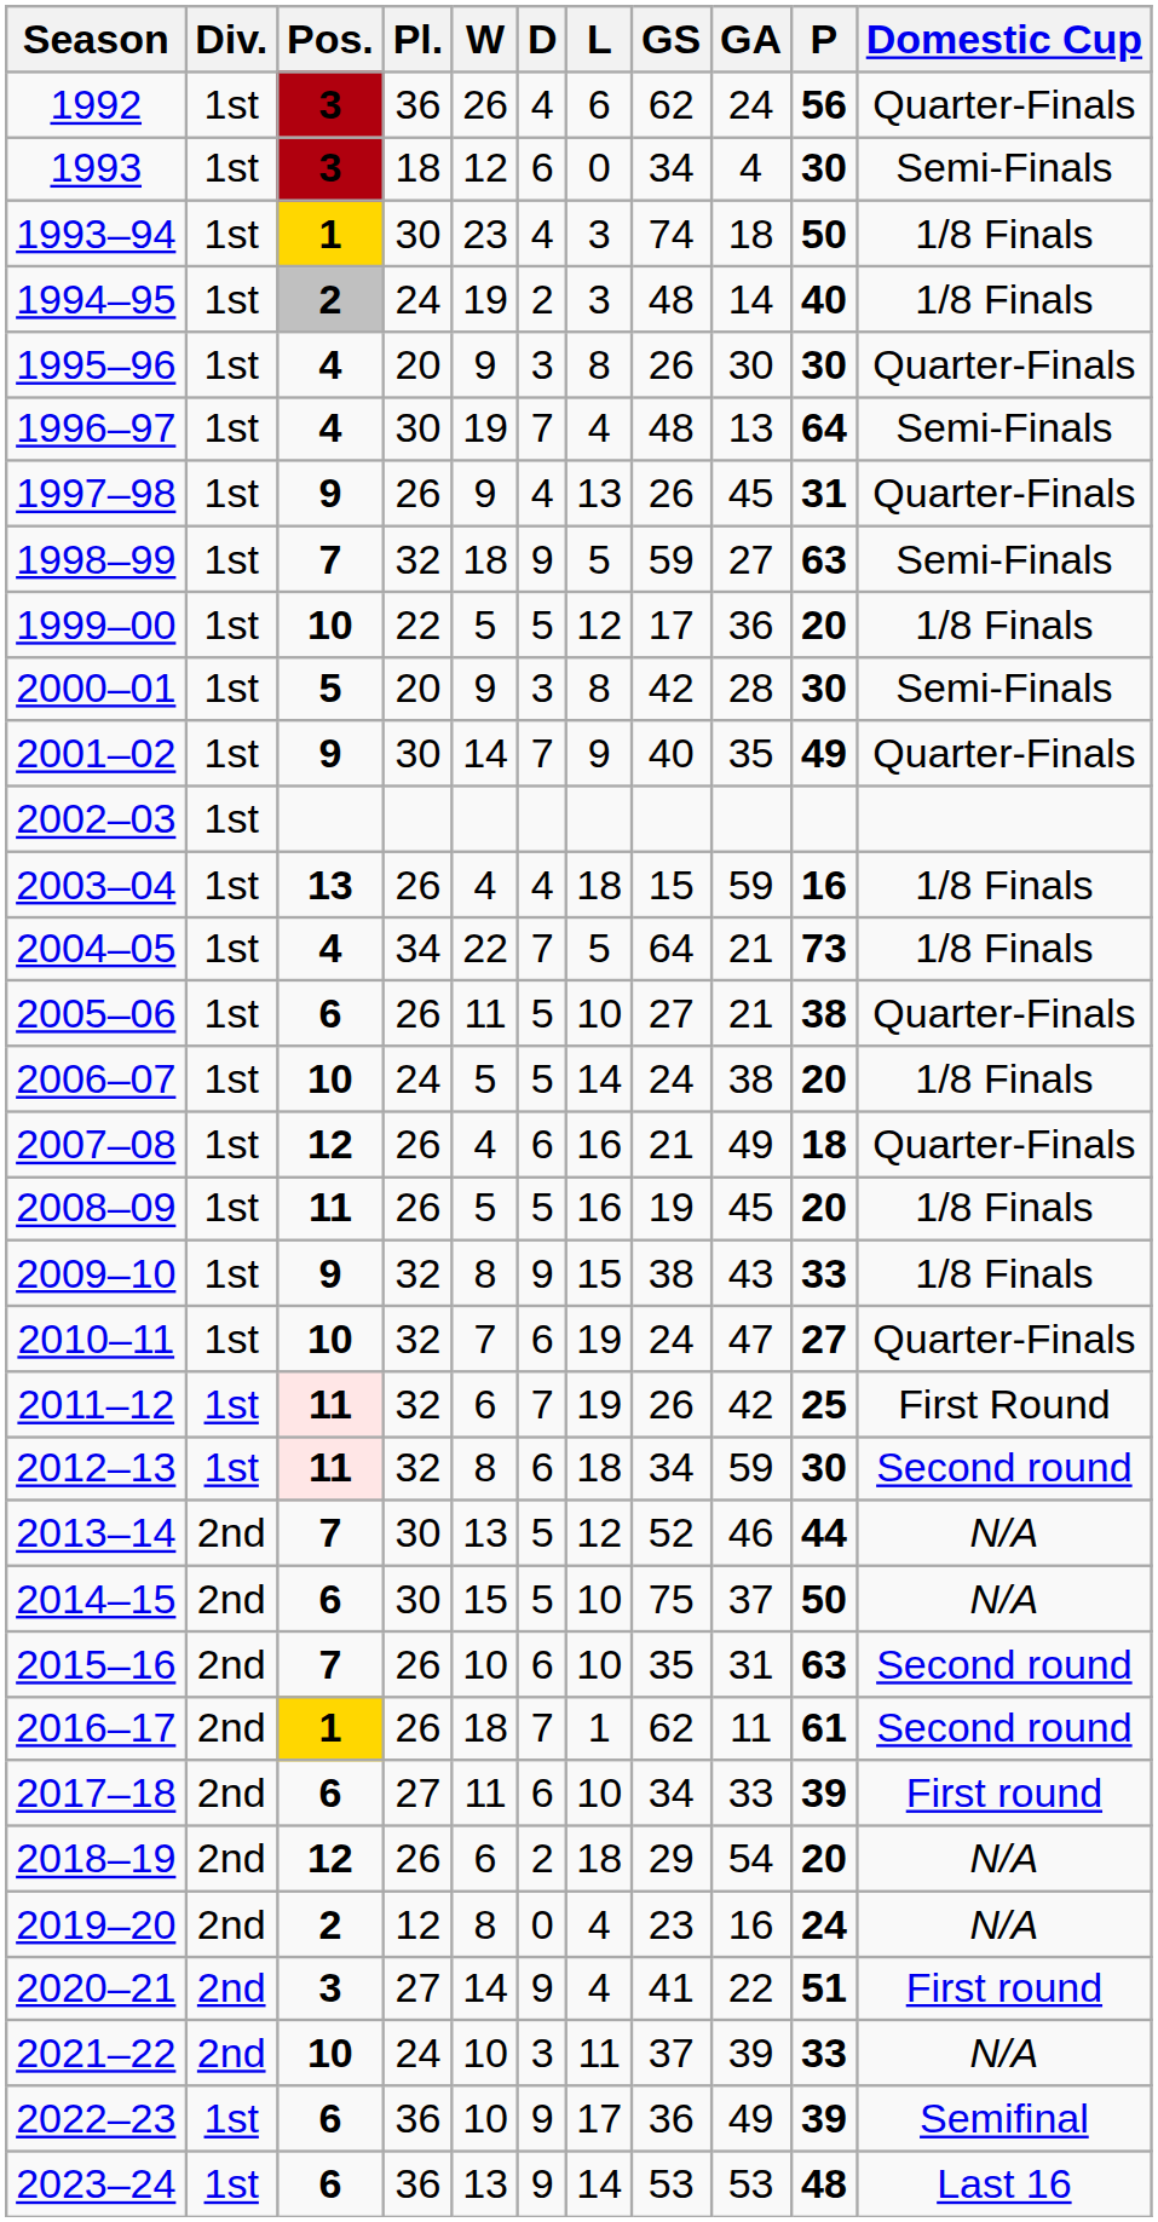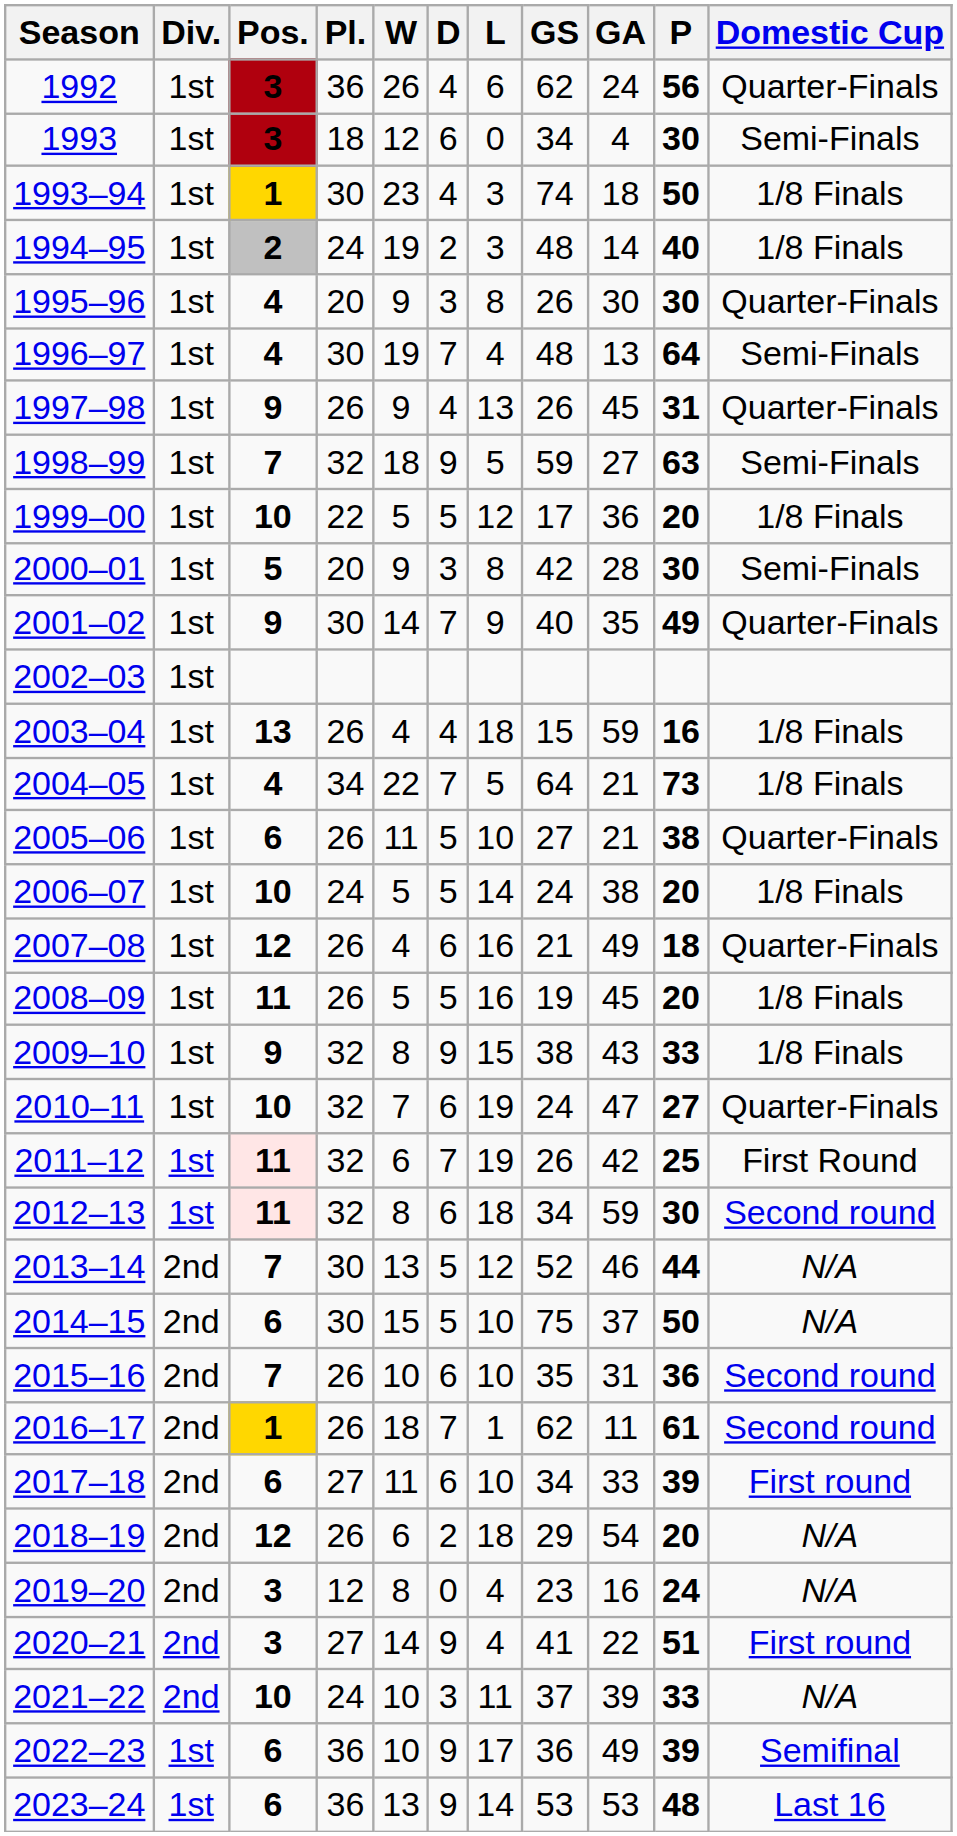 <table class="wikitable mw-collapsible mw-collapsed" align=center cellspacing="0" cellpadding="3" style="border:1px solid #AAAAAA;font-size:90%">
 <tr bgcolor="#efefef">
 <th>Season</th>
 <th>Div.</th>
 <th>Pos.</th>
 <th>Pl.</th>
 <th>W</th>
 <th>D</th>
 <th>L</th>
 <th>GS</th>
 <th>GA</th>
 <th>P</th>
 <th><a href='#'>Domestic Cup</a></th>
 </tr>
 <tr>
 <td align=center><a href='#'>1992</a></td>
 <td align=center>1st</td>
 <td align=center bgcolor=bronze><strong>3</strong></td>
 <td align=center>36</td>
 <td align=center>26</td>
 <td align=center>4</td>
 <td align=center>6</td>
 <td align=center>62</td>
 <td align=center>24</td>
 <td align=center><strong>56</strong></td>
 <td align=center>Quarter-Finals</td>
 </tr>
 <tr>
 <td align=center><a href='#'>1993</a></td>
 <td align=center>1st</td>
 <td align=center bgcolor=bronze><strong>3</strong></td>
 <td align=center>18</td>
 <td align=center>12</td>
 <td align=center>6</td>
 <td align=center>0</td>
 <td align=center>34</td>
 <td align=center>4</td>
 <td align=center><strong>30</strong></td>
 <td align=center>Semi-Finals</td>
 </tr>
 <tr>
 <td align=center><a href='#'>1993–94</a></td>
 <td align=center>1st</td>
 <td align=center bgcolor=gold><strong>1</strong></td>
 <td align=center>30</td>
 <td align=center>23</td>
 <td align=center>4</td>
 <td align=center>3</td>
 <td align=center>74</td>
 <td align=center>18</td>
 <td align=center><strong>50</strong></td>
 <td align=center>1/8 Finals</td>
 </tr>
 <tr>
 <td align=center><a href='#'>1994–95</a></td>
 <td align=center>1st</td>
 <td align=center bgcolor=silver><strong>2</strong></td>
 <td align=center>24</td>
 <td align=center>19</td>
 <td align=center>2</td>
 <td align=center>3</td>
 <td align=center>48</td>
 <td align=center>14</td>
 <td align=center><strong>40</strong></td>
 <td align=center>1/8 Finals</td>
 </tr>
 <tr>
 <td align=center><a href='#'>1995–96</a></td>
 <td align=center>1st</td>
 <td align=center><strong>4</strong></td>
 <td align=center>20</td>
 <td align=center>9</td>
 <td align=center>3</td>
 <td align=center>8</td>
 <td align=center>26</td>
 <td align=center>30</td>
 <td align=center><strong>30</strong></td>
 <td align=center>Quarter-Finals</td>
 </tr>
 <tr>
 <td align=center><a href='#'>1996–97</a></td>
 <td align=center>1st</td>
 <td align=center><strong>4</strong></td>
 <td align=center>30</td>
 <td align=center>19</td>
 <td align=center>7</td>
 <td align=center>4</td>
 <td align=center>48</td>
 <td align=center>13</td>
 <td align=center><strong>64</strong></td>
 <td align=center>Semi-Finals</td>
 </tr>
 <tr>
 <td align=center><a href='#'>1997–98</a></td>
 <td align=center>1st</td>
 <td align=center><strong>9</strong></td>
 <td align=center>26</td>
 <td align=center>9</td>
 <td align=center>4</td>
 <td align=center>13</td>
 <td align=center>26</td>
 <td align=center>45</td>
 <td align=center><strong>31</strong></td>
 <td align=center>Quarter-Finals</td>
 </tr>
 <tr>
 <td align=center><a href='#'>1998–99</a></td>
 <td align=center>1st</td>
 <td align=center><strong>7</strong></td>
 <td align=center>32</td>
 <td align=center>18</td>
 <td align=center>9</td>
 <td align=center>5</td>
 <td align=center>59</td>
 <td align=center>27</td>
 <td align=center><strong>63</strong></td>
 <td align=center>Semi-Finals</td>
 </tr>
 <tr>
 <td align=center><a href='#'>1999–00</a></td>
 <td align=center>1st</td>
 <td align=center><strong>10</strong></td>
 <td align=center>22</td>
 <td align=center>5</td>
 <td align=center>5</td>
 <td align=center>12</td>
 <td align=center>17</td>
 <td align=center>36</td>
 <td align=center><strong>20</strong></td>
 <td align=center>1/8 Finals</td>
 </tr>
 <tr>
 <td align=center><a href='#'>2000–01</a></td>
 <td align=center>1st</td>
 <td align=center><strong>5</strong></td>
 <td align=center>20</td>
 <td align=center>9</td>
 <td align=center>3</td>
 <td align=center>8</td>
 <td align=center>42</td>
 <td align=center>28</td>
 <td align=center><strong>30</strong></td>
 <td align=center>Semi-Finals</td>
 </tr>
 <tr>
 <td align=center><a href='#'>2001–02</a></td>
 <td align=center>1st</td>
 <td align=center><strong>9</strong></td>
 <td align=center>30</td>
 <td align=center>14</td>
 <td align=center>7</td>
 <td align=center>9</td>
 <td align=center>40</td>
 <td align=center>35</td>
 <td align=center><strong>49</strong></td>
 <td align=center>Quarter-Finals</td>
 </tr>
 <tr>
 <td align=center><a href='#'>2002–03</a></td>
 <td align=center>1st</td>
 <td align=center></td>
 <td align=center></td>
 <td align=center></td>
 <td align=center></td>
 <td align=center></td>
 <td align=center></td>
 <td align=center></td>
 <td align=center></td>
 <td align=center></td>
 </tr>
 <tr>
 <td align=center><a href='#'>2003–04</a></td>
 <td align=center>1st</td>
 <td align=center><strong>13</strong></td>
 <td align=center>26</td>
 <td align=center>4</td>
 <td align=center>4</td>
 <td align=center>18</td>
 <td align=center>15</td>
 <td align=center>59</td>
 <td align=center><strong>16</strong></td>
 <td align=center>1/8 Finals</td>
 </tr>
 <tr>
 <td align=center><a href='#'>2004–05</a></td>
 <td align=center>1st</td>
 <td align=center><strong>4</strong></td>
 <td align=center>34</td>
 <td align=center>22</td>
 <td align=center>7</td>
 <td align=center>5</td>
 <td align=center>64</td>
 <td align=center>21</td>
 <td align=center><strong>73</strong></td>
 <td align=center>1/8 Finals</td>
 </tr>
 <tr>
 <td align=center><a href='#'>2005–06</a></td>
 <td align=center>1st</td>
 <td align=center><strong>6</strong></td>
 <td align=center>26</td>
 <td align=center>11</td>
 <td align=center>5</td>
 <td align=center>10</td>
 <td align=center>27</td>
 <td align=center>21</td>
 <td align=center><strong>38</strong></td>
 <td align=center>Quarter-Finals</td>
 </tr>
 <tr>
 <td align=center><a href='#'>2006–07</a></td>
 <td align=center>1st</td>
 <td align=center><strong>10</strong></td>
 <td align=center>24</td>
 <td align=center>5</td>
 <td align=center>5</td>
 <td align=center>14</td>
 <td align=center>24</td>
 <td align=center>38</td>
 <td align=center><strong>20</strong></td>
 <td align=center>1/8 Finals</td>
 </tr>
 <tr>
 <td align=center><a href='#'>2007–08</a></td>
 <td align=center>1st</td>
 <td align=center><strong>12</strong></td>
 <td align=center>26</td>
 <td align=center>4</td>
 <td align=center>6</td>
 <td align=center>16</td>
 <td align=center>21</td>
 <td align=center>49</td>
 <td align=center><strong>18</strong></td>
 <td align=center>Quarter-Finals</td>
 </tr>
 <tr>
 <td align=center><a href='#'>2008–09</a></td>
 <td align=center>1st</td>
 <td align=center><strong>11</strong></td>
 <td align=center>26</td>
 <td align=center>5</td>
 <td align=center>5</td>
 <td align=center>16</td>
 <td align=center>19</td>
 <td align=center>45</td>
 <td align=center><strong>20</strong></td>
 <td align=center>1/8 Finals</td>
 </tr>
 <tr>
 <td align=center><a href='#'>2009–10</a></td>
 <td align=center>1st</td>
 <td align=center><strong>9</strong></td>
 <td align=center>32</td>
 <td align=center>8</td>
 <td align=center>9</td>
 <td align=center>15</td>
 <td align=center>38</td>
 <td align=center>43</td>
 <td align=center><strong>33</strong></td>
 <td align=center>1/8 Finals</td>
 </tr>
 <tr>
 <td align=center><a href='#'>2010–11</a></td>
 <td align=center>1st</td>
 <td align=center><strong>10</strong></td>
 <td align=center>32</td>
 <td align=center>7</td>
 <td align=center>6</td>
 <td align=center>19</td>
 <td align=center>24</td>
 <td align=center>47</td>
 <td align=center><strong>27</strong></td>
 <td align=center>Quarter-Finals</td>
 </tr>
 <tr>
 <td align=center><a href='#'>2011–12</a></td>
 <td align=center><a href='#'>1st</a></td>
 <td align=center bgcolor=#FFE6E6><strong>11</strong></td>
 <td align=center>32</td>
 <td align=center>6</td>
 <td align=center>7</td>
 <td align=center>19</td>
 <td align=center>26</td>
 <td align=center>42</td>
 <td align=center><strong>25</strong></td>
 <td align=center>First Round</td>
 </tr>
 <tr>
 <td align=center><a href='#'>2012–13</a></td>
 <td align=center><a href='#'>1st</a></td>
 <td align=center bgcolor=#FFE6E6><strong>11</strong></td>
 <td align=center>32</td>
 <td align=center>8</td>
 <td align=center>6</td>
 <td align=center>18</td>
 <td align=center>34</td>
 <td align=center>59</td>
 <td align=center><strong>30</strong></td>
 <td align=center><a href='#'>Second round</a></td>
 </tr>
 <tr>
 <td align=center><a href='#'>2013–14</a></td>
 <td align=center>2nd</td>
 <td align=center><strong>7</strong></td>
 <td align=center>30</td>
 <td align=center>13</td>
 <td align=center>5</td>
 <td align=center>12</td>
 <td align=center>52</td>
 <td align=center>46</td>
 <td align=center><strong>44</strong></td>
 <td align=center><em>N/A</em></td>
 </tr>
 <tr>
 <td align=center><a href='#'>2014–15</a></td>
 <td align=center>2nd</td>
 <td align=center><strong>6</strong></td>
 <td align=center>30</td>
 <td align=center>15</td>
 <td align=center>5</td>
 <td align=center>10</td>
 <td align=center>75</td>
 <td align=center>37</td>
 <td align=center><strong>50</strong></td>
 <td align=center><em>N/A</em></td>
 </tr>
 <tr>
 <td align=center><a href='#'>2015–16</a></td>
 <td align=center>2nd</td>
 <td align=center><strong>7</strong></td>
 <td align=center>26</td>
 <td align=center>10</td>
 <td align=center>6</td>
 <td align=center>10</td>
 <td align=center>35</td>
 <td align=center>31</td>
-<td align=center><strong>63</strong></td>
+<td align=center><strong>36</strong></td>
 <td align=center><a href='#'>Second round</a></td>
 </tr>
 <tr>
 <td align=center><a href='#'>2016–17</a></td>
 <td align=center>2nd</td>
 <td align=center bgcolor=gold><strong>1</strong></td>
 <td align=center>26</td>
 <td align=center>18</td>
 <td align=center>7</td>
 <td align=center>1</td>
 <td align=center>62</td>
 <td align=center>11</td>
 <td align=center><strong>61</strong></td>
 <td align=center><a href='#'>Second round</a></td>
 </tr>
 <tr>
 <td align=center><a href='#'>2017–18</a></td>
 <td align=center>2nd</td>
 <td align=center><strong>6</strong></td>
 <td align=center>27</td>
 <td align=center>11</td>
 <td align=center>6</td>
 <td align=center>10</td>
 <td align=center>34</td>
 <td align=center>33</td>
 <td align=center><strong>39</strong></td>
 <td align=center><a href='#'>First round</a></td>
 </tr>
 <tr>
 <td align=center><a href='#'>2018–19</a></td>
 <td align=center>2nd</td>
 <td align=center><strong>12</strong></td>
 <td align=center>26</td>
 <td align=center>6</td>
 <td align=center>2</td>
 <td align=center>18</td>
 <td align=center>29</td>
 <td align=center>54</td>
 <td align=center><strong>20</strong></td>
 <td align=center><em>N/A</em></td>
 </tr>
 <tr>
 <td align=center><a href='#'>2019–20</a></td>
 <td align=center>2nd</td>
-<td align=center><strong>2</strong></td>
+<td align=center><strong>3</strong></td>
 <td align=center>12</td>
 <td align=center>8</td>
 <td align=center>0</td>
 <td align=center>4</td>
 <td align=center>23</td>
 <td align=center>16</td>
 <td align=center><strong>24</strong></td>
 <td align=center><em>N/A</em></td>
 </tr>
 <tr>
 <td align=center><a href='#'>2020–21</a></td>
 <td align=center><a href='#'>2nd</a></td>
 <td align=center><strong>3</strong></td>
 <td align=center>27</td>
 <td align=center>14</td>
 <td align=center>9</td>
 <td align=center>4</td>
 <td align=center>41</td>
 <td align=center>22</td>
 <td align=center><strong>51</strong></td>
 <td align=center><a href='#'>First round</a></td>
 </tr>
 <tr>
 <td align=center><a href='#'>2021–22</a></td>
 <td align=center><a href='#'>2nd</a></td>
 <td align=center><strong>10</strong></td>
 <td align=center>24</td>
 <td align=center>10</td>
 <td align=center>3</td>
 <td align=center>11</td>
 <td align=center>37</td>
 <td align=center>39</td>
 <td align=center><strong>33</strong></td>
 <td align=center><em>N/A</em></td>
 </tr>
 <tr>
 <td align=center><a href='#'>2022–23</a></td>
 <td align=center><a href='#'>1st</a></td>
 <td align=center><strong>6</strong></td>
 <td align=center>36</td>
 <td align=center>10</td>
 <td align=center>9</td>
 <td align=center>17</td>
 <td align=center>36</td>
 <td align=center>49</td>
 <td align=center><strong>39</strong></td>
 <td align=center><a href='#'>Semifinal</a></td>
 </tr>
 <tr>
 <td align=center><a href='#'>2023–24</a></td>
 <td align=center><a href='#'>1st</a></td>
 <td align=center><strong>6</strong></td>
 <td align=center>36</td>
 <td align=center>13</td>
 <td align=center>9</td>
 <td align=center>14</td>
 <td align=center>53</td>
 <td align=center>53</td>
 <td align=center><strong>48</strong></td>
 <td align=center><a href='#'>Last 16</a></td>
 </tr>
 </table>
